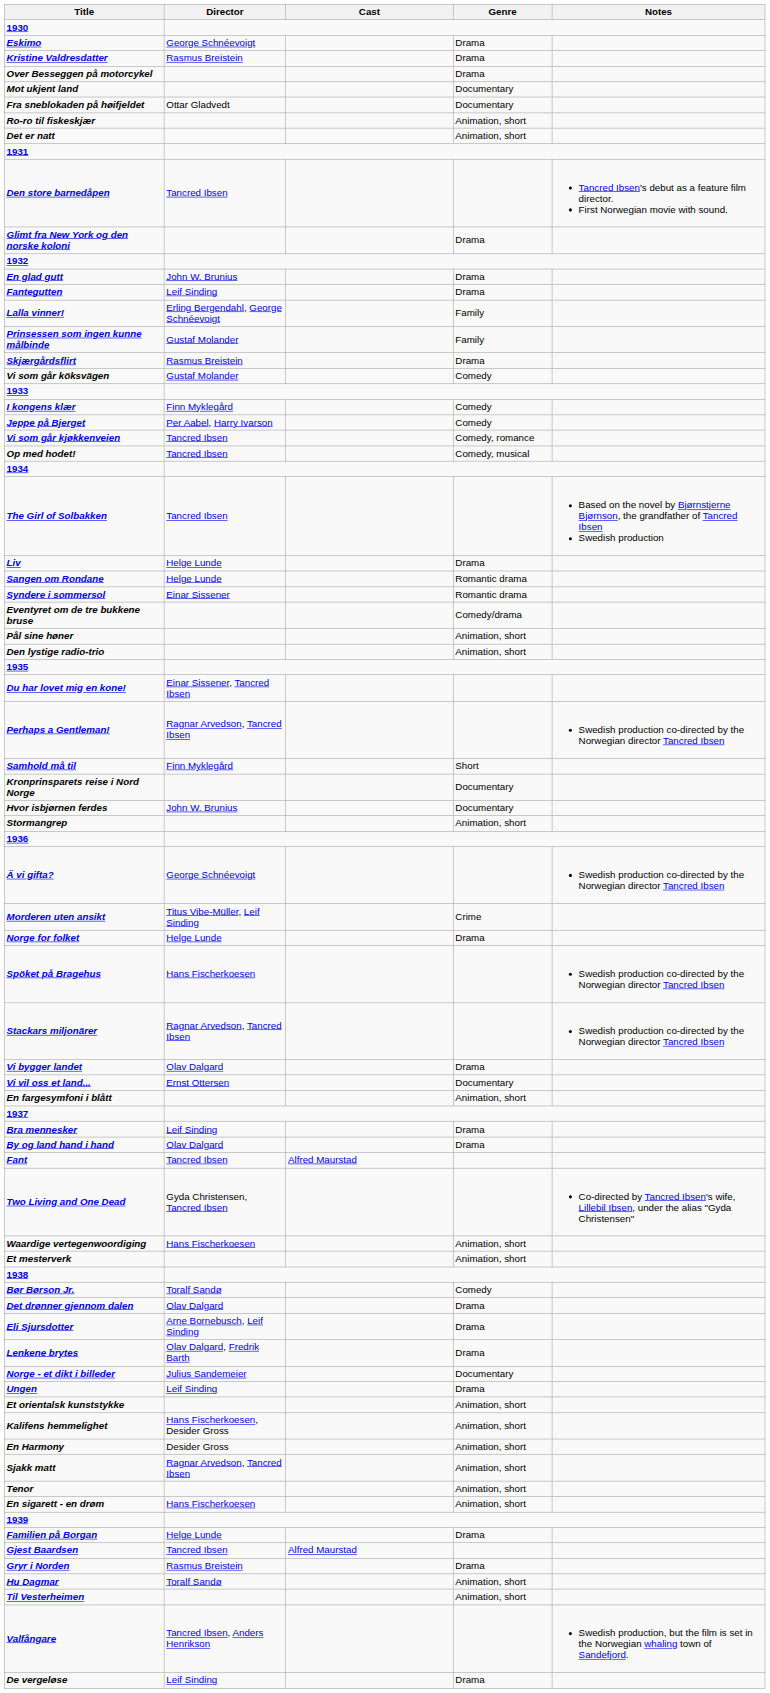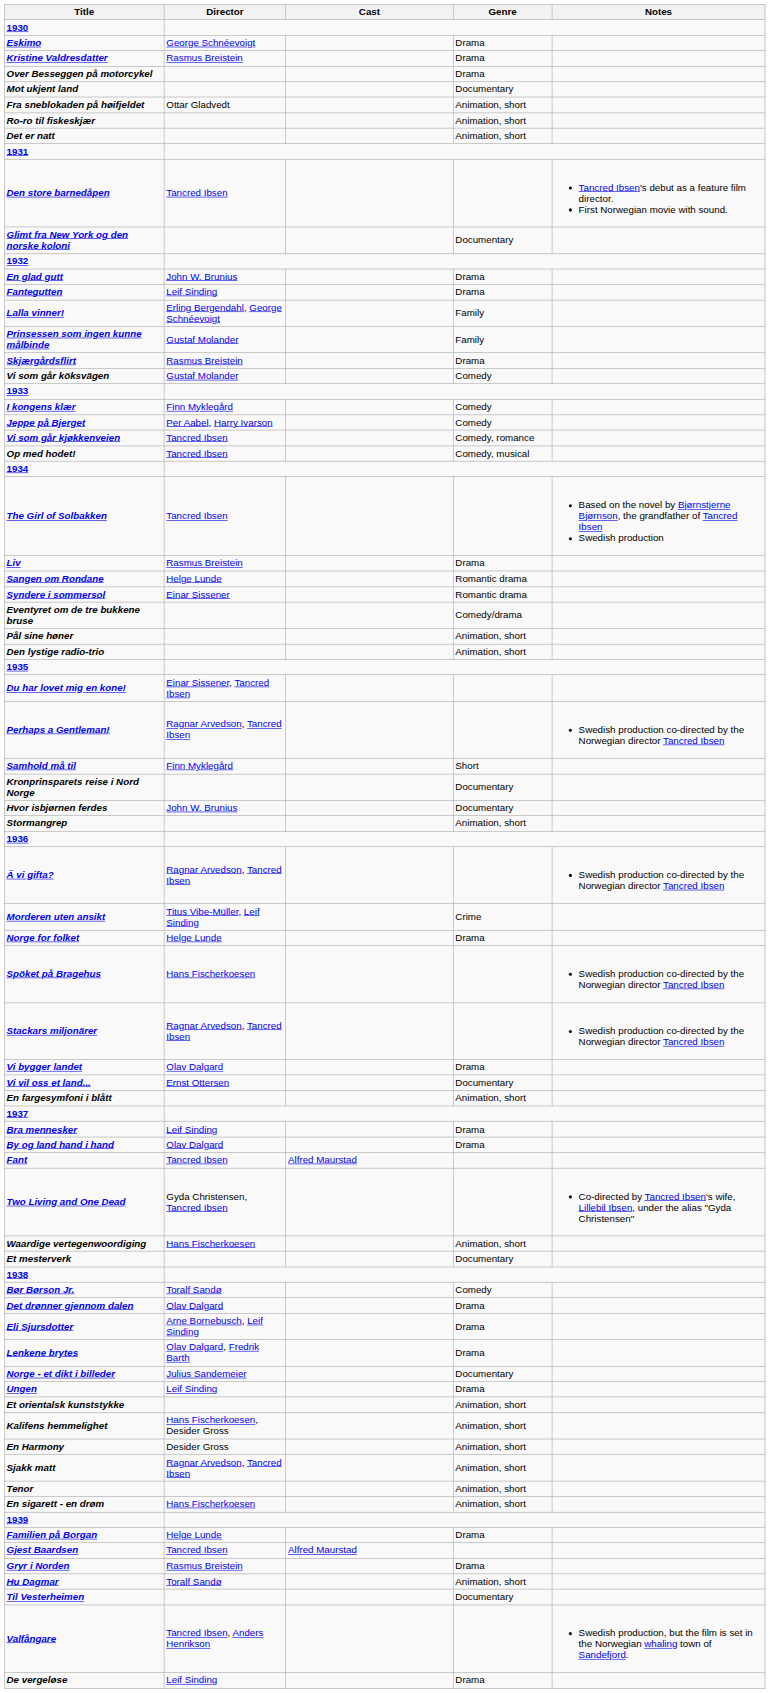 <table class="wikitable">
 <tr>
 <th style="width:21%;">Title</th>
 <th style="width:16%;">Director</th>
 <th style="width:22%;">Cast</th>
 <th style="width:13%;">Genre</th>
 <th style="width:28%;">Notes</th>
 </tr>
 <tr>
 <td><strong><a href='#'>1930</a></strong></td>
 </tr>
 <tr>
 <td><strong><em><a href='#'>Eskimo</a></em></strong></td>
 <td><a href='#'>George Schnéevoigt</a></td>
 <td></td>
 <td>Drama</td>
 <td></td>
 </tr>
 <tr>
 <td><strong><em><a href='#'>Kristine Valdresdatter</a></em></strong></td>
 <td><a href='#'>Rasmus Breistein</a></td>
 <td></td>
 <td>Drama</td>
 <td></td>
 </tr>
 <tr>
 <td><strong><em>Over Besseggen på motorcykel</em></strong></td>
 <td></td>
 <td></td>
 <td>Drama</td>
 <td></td>
 </tr>
 <tr>
 <td><strong><em>Mot ukjent land</em></strong></td>
 <td></td>
 <td></td>
 <td>Documentary</td>
 <td></td>
 </tr>
 <tr>
 <td><strong><em>Fra sneblokaden på høifjeldet</em></strong></td>
 <td>Ottar Gladvedt</td>
 <td></td>
-<td>Documentary</td>
+<td>Animation, short</td>
 <td></td>
 </tr>
 <tr>
 <td><strong><em>Ro-ro til fiskeskjær</em></strong></td>
 <td></td>
 <td></td>
 <td>Animation, short</td>
 <td></td>
 </tr>
 <tr>
 <td><strong><em>Det er natt</em></strong></td>
 <td></td>
 <td></td>
 <td>Animation, short</td>
 <td></td>
 </tr>
 <tr>
 <td><strong><a href='#'>1931</a></strong></td>
 </tr>
 <tr>
 <td><strong><em><a href='#'>Den store barnedåpen</a></em></strong></td>
 <td><a href='#'>Tancred Ibsen</a></td>
 <td></td>
 <td></td>
 <td><br><ul><li><a href='#'>Tancred Ibsen</a>'s debut as a feature film director.</li><li>First Norwegian movie with sound.</li></ul></td>
 </tr>
 <tr>
 <td><strong><em><a href='#'>Glimt fra New York og den norske koloni</a></em></strong></td>
 <td></td>
 <td></td>
-<td>Drama</td>
+<td>Documentary</td>
 <td></td>
 </tr>
 <tr>
 <td><strong><a href='#'>1932</a></strong></td>
 </tr>
 <tr>
 <td><strong><em><a href='#'>En glad gutt</a></em></strong></td>
 <td><a href='#'>John W. Brunius</a></td>
 <td></td>
 <td>Drama</td>
 <td></td>
 </tr>
 <tr>
 <td><strong><em><a href='#'>Fantegutten</a></em></strong></td>
 <td><a href='#'>Leif Sinding</a></td>
 <td></td>
 <td>Drama</td>
 <td></td>
 </tr>
 <tr>
 <td><strong><em><a href='#'>Lalla vinner!</a></em></strong></td>
 <td><a href='#'>Erling Bergendahl</a>, <a href='#'>George Schnéevoigt</a></td>
 <td></td>
 <td>Family</td>
 <td></td>
 </tr>
 <tr>
 <td><strong><em><a href='#'>Prinsessen som ingen kunne målbinde</a></em></strong></td>
 <td><a href='#'>Gustaf Molander</a></td>
 <td></td>
 <td>Family</td>
 <td></td>
 </tr>
 <tr>
 <td><strong><em><a href='#'>Skjærgårdsflirt</a></em></strong></td>
 <td><a href='#'>Rasmus Breistein</a></td>
 <td></td>
 <td>Drama</td>
 <td></td>
 </tr>
 <tr>
 <td><strong><em>Vi som går köksvägen</em></strong></td>
 <td><a href='#'>Gustaf Molander</a></td>
 <td></td>
 <td>Comedy</td>
 <td></td>
 </tr>
 <tr>
 <td><strong><a href='#'>1933</a></strong></td>
 </tr>
 <tr>
 <td><strong><em><a href='#'>I kongens klær</a></em></strong></td>
 <td><a href='#'>Finn Myklegård</a></td>
 <td></td>
 <td>Comedy</td>
 <td></td>
 </tr>
 <tr>
 <td><strong><em><a href='#'>Jeppe på Bjerget</a></em></strong></td>
 <td><a href='#'>Per Aabel</a>, <a href='#'>Harry Ivarson</a></td>
 <td></td>
 <td>Comedy</td>
 <td></td>
 </tr>
 <tr>
 <td><strong><em><a href='#'>Vi som går kjøkkenveien</a></em></strong></td>
 <td><a href='#'>Tancred Ibsen</a></td>
 <td></td>
 <td>Comedy, romance</td>
 <td></td>
 </tr>
 <tr>
 <td><strong><em>Op med hodet!</em></strong></td>
 <td><a href='#'>Tancred Ibsen</a></td>
 <td></td>
 <td>Comedy, musical</td>
 <td></td>
 </tr>
 <tr>
 <td><strong><a href='#'>1934</a></strong></td>
 </tr>
 <tr>
 <td><strong><em><a href='#'>The Girl of Solbakken</a></em></strong></td>
 <td><a href='#'>Tancred Ibsen</a></td>
 <td></td>
 <td></td>
 <td><br><ul><li>Based on the novel by <a href='#'>Bjørnstjerne Bjørnson</a>, the grandfather of <a href='#'>Tancred Ibsen</a></li><li>Swedish production</li></ul></td>
 </tr>
 <tr>
 <td><strong><em><a href='#'>Liv</a></em></strong></td>
-<td><a href='#'>Helge Lunde</a></td>
+<td><a href='#'>Rasmus Breistein</a></td>
 <td></td>
 <td>Drama</td>
 <td></td>
 </tr>
 <tr>
 <td><strong><em><a href='#'>Sangen om Rondane</a></em></strong></td>
 <td><a href='#'>Helge Lunde</a></td>
 <td></td>
 <td>Romantic drama</td>
 <td></td>
 </tr>
 <tr>
 <td><strong><em><a href='#'>Syndere i sommersol</a></em></strong></td>
 <td><a href='#'>Einar Sissener</a></td>
 <td></td>
 <td>Romantic drama</td>
 <td></td>
 </tr>
 <tr>
 <td><strong><em>Eventyret om de tre bukkene bruse</em></strong></td>
 <td></td>
 <td></td>
 <td>Comedy/drama</td>
 <td></td>
 </tr>
 <tr>
 <td><strong><em>Pål sine høner</em></strong></td>
 <td></td>
 <td></td>
 <td>Animation, short</td>
 <td></td>
 </tr>
 <tr>
 <td><strong><em>Den lystige radio-trio</em></strong></td>
 <td></td>
 <td></td>
 <td>Animation, short</td>
 <td></td>
 </tr>
 <tr>
 <td><strong><a href='#'>1935</a></strong></td>
 </tr>
 <tr>
 <td><strong><em><a href='#'>Du har lovet mig en kone!</a></em></strong></td>
 <td><a href='#'>Einar Sissener</a>, <a href='#'>Tancred Ibsen</a></td>
 <td></td>
 <td></td>
 <td></td>
 </tr>
 <tr>
 <td><strong><em><a href='#'>Perhaps a Gentleman!</a></em></strong></td>
 <td><a href='#'>Ragnar Arvedson</a>, <a href='#'>Tancred Ibsen</a></td>
 <td></td>
 <td></td>
 <td><br><ul><li>Swedish production co-directed by the Norwegian director <a href='#'>Tancred Ibsen</a></li></ul></td>
 </tr>
 <tr>
 <td><strong><em><a href='#'>Samhold må til</a></em></strong></td>
 <td><a href='#'>Finn Myklegård</a></td>
 <td></td>
 <td>Short</td>
 <td></td>
 </tr>
 <tr>
 <td><strong><em>Kronprinsparets reise i Nord Norge</em></strong></td>
 <td></td>
 <td></td>
 <td>Documentary</td>
 <td></td>
 </tr>
 <tr>
 <td><strong><em>Hvor isbjørnen ferdes</em></strong></td>
 <td><a href='#'>John W. Brunius</a></td>
 <td></td>
 <td>Documentary</td>
 <td></td>
 </tr>
 <tr>
 <td><strong><em>Stormangrep</em></strong></td>
 <td></td>
 <td></td>
 <td>Animation, short</td>
 <td></td>
 </tr>
 <tr>
 <td><strong><a href='#'>1936</a></strong></td>
 </tr>
 <tr>
 <td><strong><em><a href='#'>Ä vi gifta?</a></em></strong></td>
-<td><a href='#'>George Schnéevoigt</a></td>
+<td><a href='#'>Ragnar Arvedson</a>, <a href='#'>Tancred Ibsen</a></td>
 <td></td>
 <td></td>
 <td><br><ul><li>Swedish production co-directed by the Norwegian director <a href='#'>Tancred Ibsen</a></li></ul></td>
 </tr>
 <tr>
 <td><strong><em><a href='#'>Morderen uten ansikt</a></em></strong></td>
 <td><a href='#'>Titus Vibe-Müller</a>, <a href='#'>Leif Sinding</a></td>
 <td></td>
 <td>Crime</td>
 <td></td>
 </tr>
 <tr>
 <td><strong><em><a href='#'>Norge for folket</a></em></strong></td>
 <td><a href='#'>Helge Lunde</a></td>
 <td></td>
 <td>Drama</td>
 <td></td>
 </tr>
 <tr>
 <td><strong><em><a href='#'>Spöket på Bragehus</a></em></strong></td>
 <td><a href='#'>Hans Fischerkoesen</a></td>
 <td></td>
 <td></td>
 <td><br><ul><li>Swedish production co-directed by the Norwegian director <a href='#'>Tancred Ibsen</a></li></ul></td>
 </tr>
 <tr>
 <td><strong><em><a href='#'>Stackars miljonärer</a></em></strong></td>
 <td><a href='#'>Ragnar Arvedson</a>, <a href='#'>Tancred Ibsen</a></td>
 <td></td>
 <td></td>
 <td><br><ul><li>Swedish production co-directed by the Norwegian director <a href='#'>Tancred Ibsen</a></li></ul></td>
 </tr>
 <tr>
 <td><strong><em><a href='#'>Vi bygger landet</a></em></strong></td>
 <td><a href='#'>Olav Dalgard</a></td>
 <td></td>
 <td>Drama</td>
 <td></td>
 </tr>
 <tr>
 <td><strong><em><a href='#'>Vi vil oss et land...</a></em></strong></td>
 <td><a href='#'>Ernst Ottersen</a></td>
 <td></td>
 <td>Documentary</td>
 <td></td>
 </tr>
 <tr>
 <td><strong><em>En fargesymfoni i blått</em></strong></td>
 <td></td>
 <td></td>
 <td>Animation, short</td>
 <td></td>
 </tr>
 <tr>
 <td><strong><a href='#'>1937</a></strong></td>
 </tr>
 <tr>
 <td><strong><em><a href='#'>Bra mennesker</a></em></strong></td>
 <td><a href='#'>Leif Sinding</a></td>
 <td></td>
 <td>Drama</td>
 <td></td>
 </tr>
 <tr>
 <td><strong><em><a href='#'>By og land hand i hand</a></em></strong></td>
 <td><a href='#'>Olav Dalgard</a></td>
 <td></td>
 <td>Drama</td>
 <td></td>
 </tr>
 <tr>
 <td><strong><em><a href='#'>Fant</a></em></strong></td>
 <td><a href='#'>Tancred Ibsen</a></td>
 <td><a href='#'>Alfred Maurstad</a></td>
 <td></td>
 <td></td>
 </tr>
 <tr>
 <td><strong><em><a href='#'>Two Living and One Dead</a></em></strong></td>
 <td>Gyda Christensen, <a href='#'>Tancred Ibsen</a></td>
 <td></td>
 <td></td>
 <td><br><ul><li>Co-directed by <a href='#'>Tancred Ibsen</a>'s wife, <a href='#'>Lillebil Ibsen</a>, under the alias "Gyda Christensen"</li></ul></td>
 </tr>
 <tr>
 <td><strong><em>Waardige vertegenwoordiging</em></strong></td>
 <td><a href='#'>Hans Fischerkoesen</a></td>
 <td></td>
 <td>Animation, short</td>
 <td></td>
 </tr>
 <tr>
 <td><strong><em>Et mesterverk</em></strong></td>
 <td></td>
 <td></td>
-<td>Animation, short</td>
+<td>Documentary</td>
 <td></td>
 </tr>
 <tr>
 <td><strong><a href='#'>1938</a></strong></td>
 </tr>
 <tr>
 <td><strong><em><a href='#'>Bør Børson Jr.</a></em></strong></td>
 <td><a href='#'>Toralf Sandø</a></td>
 <td></td>
 <td>Comedy</td>
 <td></td>
 </tr>
 <tr>
 <td><strong><em><a href='#'>Det drønner gjennom dalen</a></em></strong></td>
 <td><a href='#'>Olav Dalgard</a></td>
 <td></td>
 <td>Drama</td>
 <td></td>
 </tr>
 <tr>
 <td><strong><em><a href='#'>Eli Sjursdotter</a></em></strong></td>
 <td><a href='#'>Arne Bornebusch</a>, <a href='#'>Leif Sinding</a></td>
 <td></td>
 <td>Drama</td>
 <td></td>
 </tr>
 <tr>
 <td><strong><em><a href='#'>Lenkene brytes</a></em></strong></td>
 <td><a href='#'>Olav Dalgard</a>, <a href='#'>Fredrik Barth</a></td>
 <td></td>
 <td>Drama</td>
 <td></td>
 </tr>
 <tr>
 <td><strong><em><a href='#'>Norge - et dikt i billeder</a></em></strong></td>
 <td><a href='#'>Julius Sandemeier</a></td>
 <td></td>
 <td>Documentary</td>
 <td></td>
 </tr>
 <tr>
 <td><strong><em><a href='#'>Ungen</a></em></strong></td>
 <td><a href='#'>Leif Sinding</a></td>
 <td></td>
 <td>Drama</td>
 <td></td>
 </tr>
 <tr>
 <td><strong><em>Et orientalsk kunststykke</em></strong></td>
 <td></td>
 <td></td>
 <td>Animation, short</td>
 <td></td>
 </tr>
 <tr>
 <td><strong><em>Kalifens hemmelighet</em></strong></td>
 <td><a href='#'>Hans Fischerkoesen</a>, Desider Gross</td>
 <td></td>
 <td>Animation, short</td>
 <td></td>
 </tr>
 <tr>
 <td><strong><em>En Harmony</em></strong></td>
 <td>Desider Gross</td>
 <td></td>
 <td>Animation, short</td>
 <td></td>
 </tr>
 <tr>
 <td><strong><em>Sjakk matt</em></strong></td>
 <td><a href='#'>Ragnar Arvedson</a>, <a href='#'>Tancred Ibsen</a></td>
 <td></td>
 <td>Animation, short</td>
 <td></td>
 </tr>
 <tr>
 <td><strong><em>Tenor</em></strong></td>
 <td></td>
 <td></td>
 <td>Animation, short</td>
 <td></td>
 </tr>
 <tr>
 <td><strong><em>En sigarett - en drøm</em></strong></td>
 <td><a href='#'>Hans Fischerkoesen</a></td>
 <td></td>
 <td>Animation, short</td>
 <td></td>
 </tr>
 <tr>
 <td><strong><a href='#'>1939</a></strong></td>
 </tr>
 <tr>
 <td><strong><em><a href='#'>Familien på Borgan</a></em></strong></td>
 <td><a href='#'>Helge Lunde</a></td>
 <td></td>
 <td>Drama</td>
 <td></td>
 </tr>
 <tr>
 <td><strong><em><a href='#'>Gjest Baardsen</a></em></strong></td>
 <td><a href='#'>Tancred Ibsen</a></td>
 <td><a href='#'>Alfred Maurstad</a></td>
 <td></td>
 <td></td>
 </tr>
 <tr>
 <td><strong><em><a href='#'>Gryr i Norden</a></em></strong></td>
 <td><a href='#'>Rasmus Breistein</a></td>
 <td></td>
 <td>Drama</td>
 <td></td>
 </tr>
 <tr>
 <td><strong><em><a href='#'>Hu Dagmar</a></em></strong></td>
 <td><a href='#'>Toralf Sandø</a></td>
 <td></td>
 <td>Animation, short</td>
 <td></td>
 </tr>
 <tr>
 <td><strong><em><a href='#'>Til Vesterheimen</a></em></strong></td>
 <td></td>
 <td></td>
-<td>Animation, short</td>
+<td>Documentary</td>
 <td></td>
 </tr>
 <tr>
 <td><strong><em><a href='#'>Valfångare</a></em></strong></td>
 <td><a href='#'>Tancred Ibsen</a>, <a href='#'>Anders Henrikson</a></td>
 <td></td>
 <td></td>
 <td><br><ul><li>Swedish production, but the film is set in the Norwegian <a href='#'>whaling</a> town of <a href='#'>Sandefjord</a>.</li></ul></td>
 </tr>
 <tr>
 <td><strong><em>De vergeløse</em></strong></td>
 <td><a href='#'>Leif Sinding</a></td>
 <td></td>
 <td>Drama</td>
 <td></td>
 </tr>
 </table>
